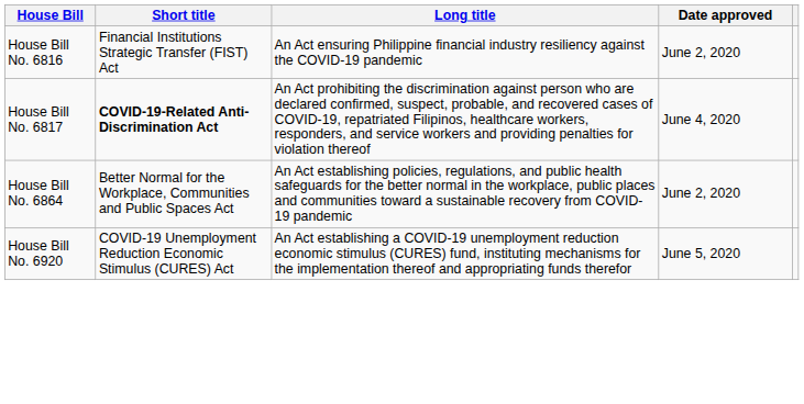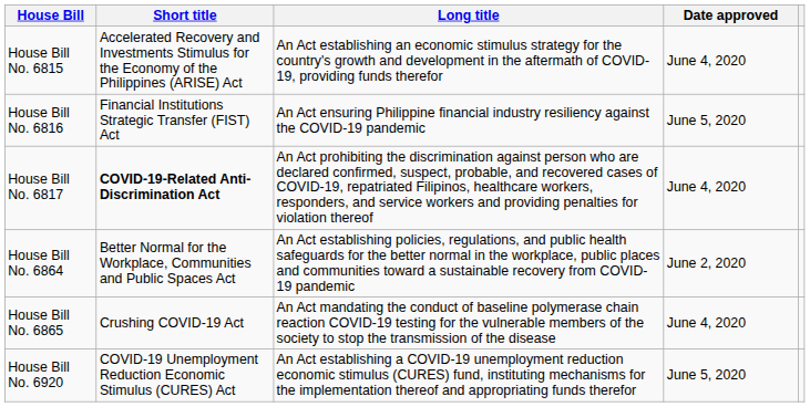 <table class="wikitable sortable">
 <tr>
 <th width="100px"><a href='#'>House Bill</a></th>
 <th width="200px"><a href='#'>Short title</a></th>
 <th width="450px"><a href='#'>Long title</a></th>
 <th width="150px">Date approved</th>
 <th class="unsortable"></th>
 </tr>
 <tr>
+<td>House Bill No. 6815</td>
+<td>Accelerated Recovery and Investments Stimulus for the Economy of the Philippines (ARISE) Act</td>
+<td>An Act establishing an economic stimulus strategy for the country's growth and development in the aftermath of COVID-19, providing funds therefor</td>
+<td>June 4, 2020</td>
+<td></td>
+</tr>
+<tr>
 <td>House Bill No. 6816</td>
 <td>Financial Institutions Strategic Transfer (FIST) Act</td>
 <td>An Act ensuring Philippine financial industry resiliency against the COVID-19 pandemic</td>
-<td>June 2, 2020</td>
+<td>June 5, 2020</td>
 <td></td>
 </tr>
 <tr>
 <td>House Bill No. 6817</td>
 <td><strong>COVID-19-Related Anti-Discrimination Act</strong></td>
 <td>An Act prohibiting the discrimination against person who are declared confirmed, suspect, probable, and recovered cases of COVID-19, repatriated Filipinos, healthcare workers, responders, and service workers and providing penalties for violation thereof</td>
 <td>June 4, 2020</td>
 <td></td>
 </tr>
 <tr>
 <td>House Bill No. 6864</td>
 <td>Better Normal for the Workplace, Communities and Public Spaces Act</td>
 <td>An Act establishing policies, regulations, and public health safeguards for the better normal in the workplace, public places and communities toward a sustainable recovery from COVID-19 pandemic</td>
 <td>June 2, 2020</td>
 <td></td>
 </tr>
 <tr>
+<td>House Bill No. 6865</td>
+<td>Crushing COVID-19 Act</td>
+<td>An Act mandating the conduct of baseline polymerase chain reaction COVID-19 testing for the vulnerable members of the society to stop the transmission of the disease</td>
+<td>June 4, 2020</td>
+<td></td>
+</tr>
+<tr>
 <td>House Bill No. 6920</td>
 <td>COVID-19 Unemployment Reduction Economic Stimulus (CURES) Act</td>
 <td>An Act establishing a COVID-19 unemployment reduction economic stimulus (CURES) fund, instituting mechanisms for the implementation thereof and appropriating funds therefor</td>
 <td>June 5, 2020</td>
 <td></td>
 </tr>
 </table>
